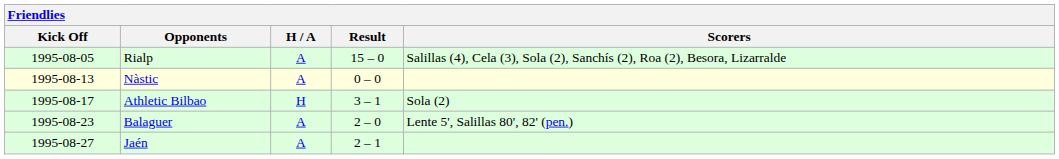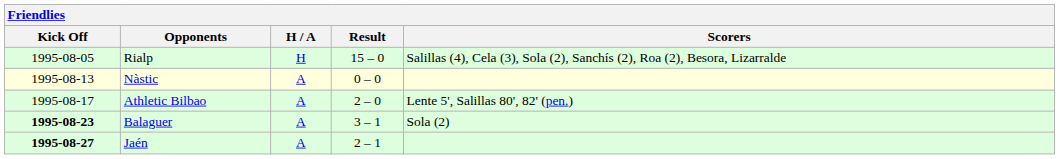 <table class="wikitable collapsible collapsed" style="width:99%;">
 <tr>
 <th colspan="8" style="text-align:left;"><a href='#'>Friendlies</a></th>
 </tr>
 <tr>
 <th>Kick Off</th>
 <th>Opponents</th>
 <th>H / A</th>
 <th>Result</th>
 <th>Scorers</th>
 </tr>
 <tr bgcolor="#ddffdd">
 <td align=center>1995-08-05</td>
 <td> Rialp</td>
-<td align=center><a href='#'>A</a></td>
+<td align=center><a href='#'>H</a></td>
 <td align=center>15 – 0</td>
 <td>Salillas (4), Cela (3), Sola (2), Sanchís (2), Roa (2), Besora, Lizarralde</td>
 </tr>
 <tr bgcolor="#ffffdd">
 <td align=center>1995-08-13</td>
 <td> <a href='#'>Nàstic</a></td>
 <td align=center><a href='#'>A</a></td>
 <td align=center>0 – 0</td>
 <td></td>
 </tr>
 <tr bgcolor="#ddffdd">
 <td align=center>1995-08-17</td>
 <td> <a href='#'>Athletic Bilbao</a></td>
-<td align=center><a href='#'>H</a></td>
-<td align=center>3 – 1</td>
-<td>Sola (2)</td>
-</tr>
-<tr bgcolor="#ddffdd">
-<td align=center>1995-08-23</td>
-<td> <a href='#'>Balaguer</a></td>
 <td align=center><a href='#'>A</a></td>
 <td align=center>2 – 0</td>
 <td>Lente 5', Salillas 80', 82' (<a href='#'>pen.</a>)</td>
 </tr>
 <tr bgcolor="#ddffdd">
-<td align=center>1995-08-27</td>
+<td align=center><strong>1995-08-23</strong></td>
+<td> <a href='#'>Balaguer</a></td>
+<td align=center><a href='#'>A</a></td>
+<td align=center>3 – 1</td>
+<td>Sola (2)</td>
+</tr>
+<tr bgcolor="#ddffdd">
+<td align=center><strong>1995-08-27</strong></td>
 <td> <a href='#'>Jaén</a></td>
 <td align=center><a href='#'>A</a></td>
 <td align=center>2 – 1</td>
 <td></td>
 </tr>
 </table>
